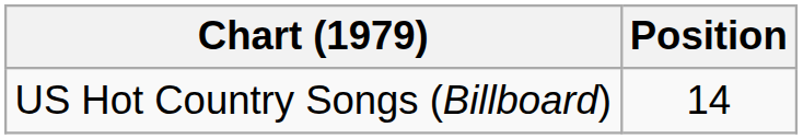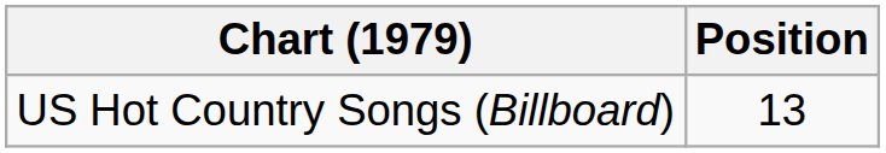 <table class="wikitable">
 <tr>
 <th>Chart (1979)</th>
 <th>Position</th>
 </tr>
 <tr>
 <td>US Hot Country Songs (<em>Billboard</em>)</td>
-<td align="center">14</td>
+<td align="center">13</td>
 </tr>
 </table>
